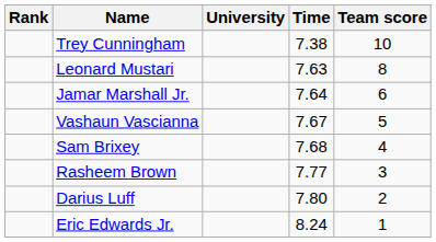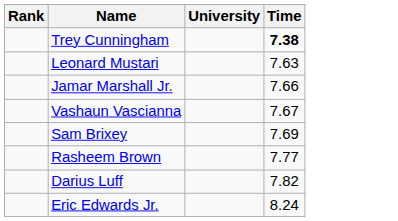 <table class="wikitable sortable" style="text-align:center">
 <tr>
 <th>Rank</th>
 <th>Name</th>
 <th>University</th>
 <th>Time</th>
-<th>Team score</th>
 </tr>
 <tr>
 <td></td>
 <td align=left> <a href='#'>Trey Cunningham</a></td>
 <td></td>
-<td>7.38 </td>
-<td>10</td>
+<td><strong>7.38 </strong></td>
 </tr>
 <tr>
 <td></td>
 <td align=left> <a href='#'>Leonard Mustari</a></td>
 <td></td>
 <td>7.63</td>
-<td>8</td>
 </tr>
 <tr>
 <td></td>
 <td align=left> <a href='#'>Jamar Marshall Jr.</a></td>
 <td></td>
-<td>7.64</td>
-<td>6</td>
+<td>7.66</td>
 </tr>
 <tr>
 <td></td>
 <td align=left> <a href='#'>Vashaun Vascianna</a></td>
 <td></td>
 <td>7.67</td>
-<td>5</td>
 </tr>
 <tr>
 <td></td>
 <td align=left> <a href='#'>Sam Brixey</a></td>
 <td></td>
-<td>7.68 </td>
-<td>4</td>
+<td>7.69 </td>
 </tr>
 <tr>
 <td></td>
 <td align=left> <a href='#'>Rasheem Brown</a></td>
 <td></td>
 <td>7.77</td>
-<td>3</td>
 </tr>
 <tr>
 <td></td>
 <td align=left> <a href='#'>Darius Luff</a></td>
 <td></td>
-<td>7.80</td>
-<td>2</td>
+<td>7.82</td>
 </tr>
 <tr>
 <td></td>
 <td align=left> <a href='#'>Eric Edwards Jr.</a></td>
 <td></td>
 <td>8.24</td>
-<td>1</td>
 </tr>
 </table>
